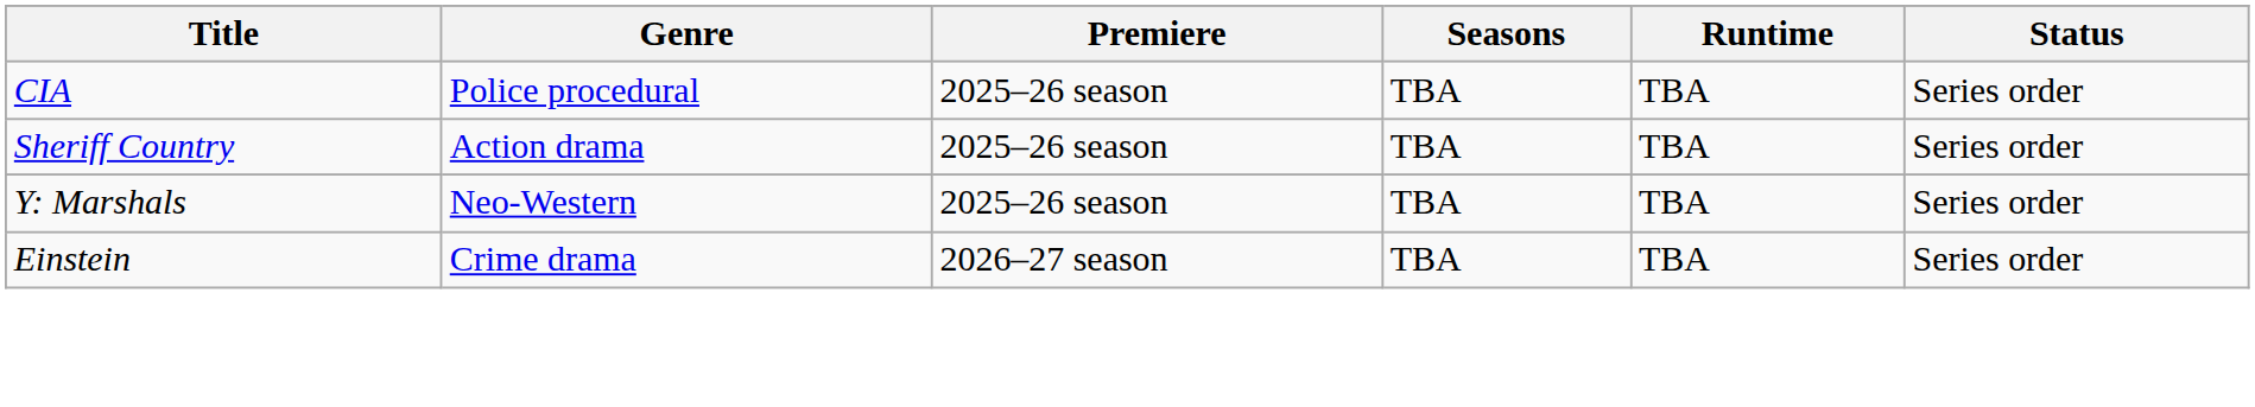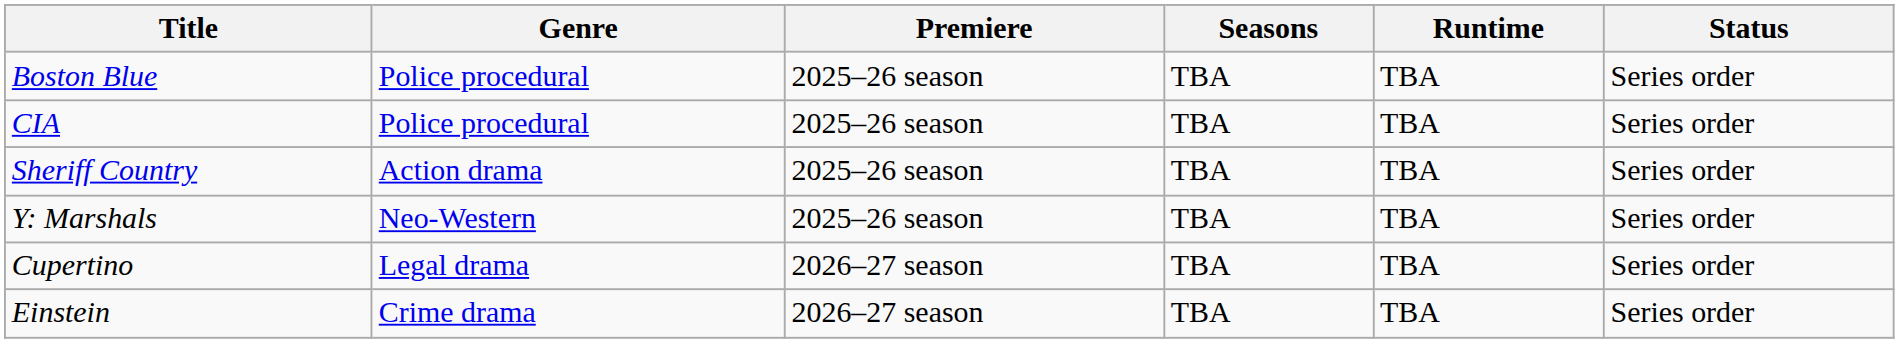 <table class="wikitable sortable" style="width:80%;">
 <tr>
 <th>Title</th>
 <th>Genre</th>
 <th>Premiere</th>
 <th>Seasons</th>
 <th>Runtime</th>
 <th>Status</th>
+</tr>
+<tr>
+<td><em><a href='#'>Boston Blue</a></em></td>
+<td><a href='#'>Police procedural</a></td>
+<td>2025–26 season</td>
+<td>TBA</td>
+<td>TBA</td>
+<td>Series order</td>
 </tr>
 <tr>
 <td><em><a href='#'>CIA</a></em></td>
 <td><a href='#'>Police procedural</a></td>
 <td>2025–26 season</td>
 <td>TBA</td>
 <td>TBA</td>
 <td>Series order</td>
 </tr>
 <tr>
 <td><em><a href='#'>Sheriff Country</a></em></td>
 <td><a href='#'>Action drama</a></td>
 <td>2025–26 season</td>
 <td>TBA</td>
 <td>TBA</td>
 <td>Series order</td>
 </tr>
 <tr>
 <td><em>Y: Marshals</em></td>
 <td><a href='#'>Neo-Western</a></td>
 <td>2025–26 season</td>
 <td>TBA</td>
 <td>TBA</td>
 <td>Series order</td>
 </tr>
 <tr>
+<td><em>Cupertino</em></td>
+<td><a href='#'>Legal drama</a></td>
+<td>2026–27 season</td>
+<td>TBA</td>
+<td>TBA</td>
+<td>Series order</td>
+</tr>
+<tr>
 <td><em>Einstein</em></td>
 <td><a href='#'>Crime drama</a></td>
 <td>2026–27 season</td>
 <td>TBA</td>
 <td>TBA</td>
 <td>Series order</td>
 </tr>
 </table>
